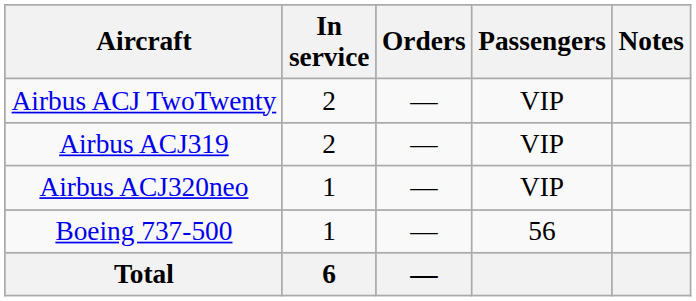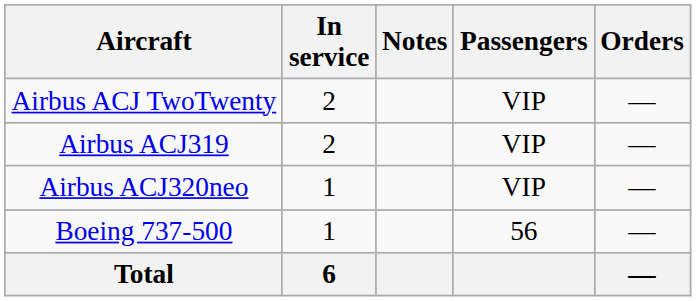 <table class="wikitable" style="text-align:center; margin:0.5em auto;">
 <tr>
 <th>Aircraft</th>
 <th>In<br>service</th>
+<th>Notes</th>
+<th>Passengers</th>
 <th>Orders</th>
-<th>Passengers</th>
-<th>Notes</th>
 </tr>
 <tr>
 <td><a href='#'>Airbus ACJ TwoTwenty</a></td>
 <td>2</td>
+<td></td>
+<td>VIP</td>
 <td>—</td>
-<td>VIP</td>
-<td></td>
 </tr>
 <tr>
 <td><a href='#'>Airbus ACJ319</a></td>
 <td>2</td>
+<td></td>
+<td>VIP</td>
 <td>—</td>
-<td>VIP</td>
-<td></td>
 </tr>
 <tr>
 <td><a href='#'>Airbus ACJ320neo</a></td>
 <td>1</td>
+<td></td>
+<td>VIP</td>
 <td>—</td>
-<td>VIP</td>
-<td></td>
 </tr>
 <tr>
 <td><a href='#'>Boeing 737-500</a></td>
 <td>1</td>
+<td></td>
+<td>56</td>
 <td>—</td>
-<td>56</td>
-<td></td>
 </tr>
 <tr>
 <th>Total</th>
 <th>6</th>
-<th>—</th>
 <th></th>
 <th></th>
+<th>—</th>
 </tr>
 </table>
